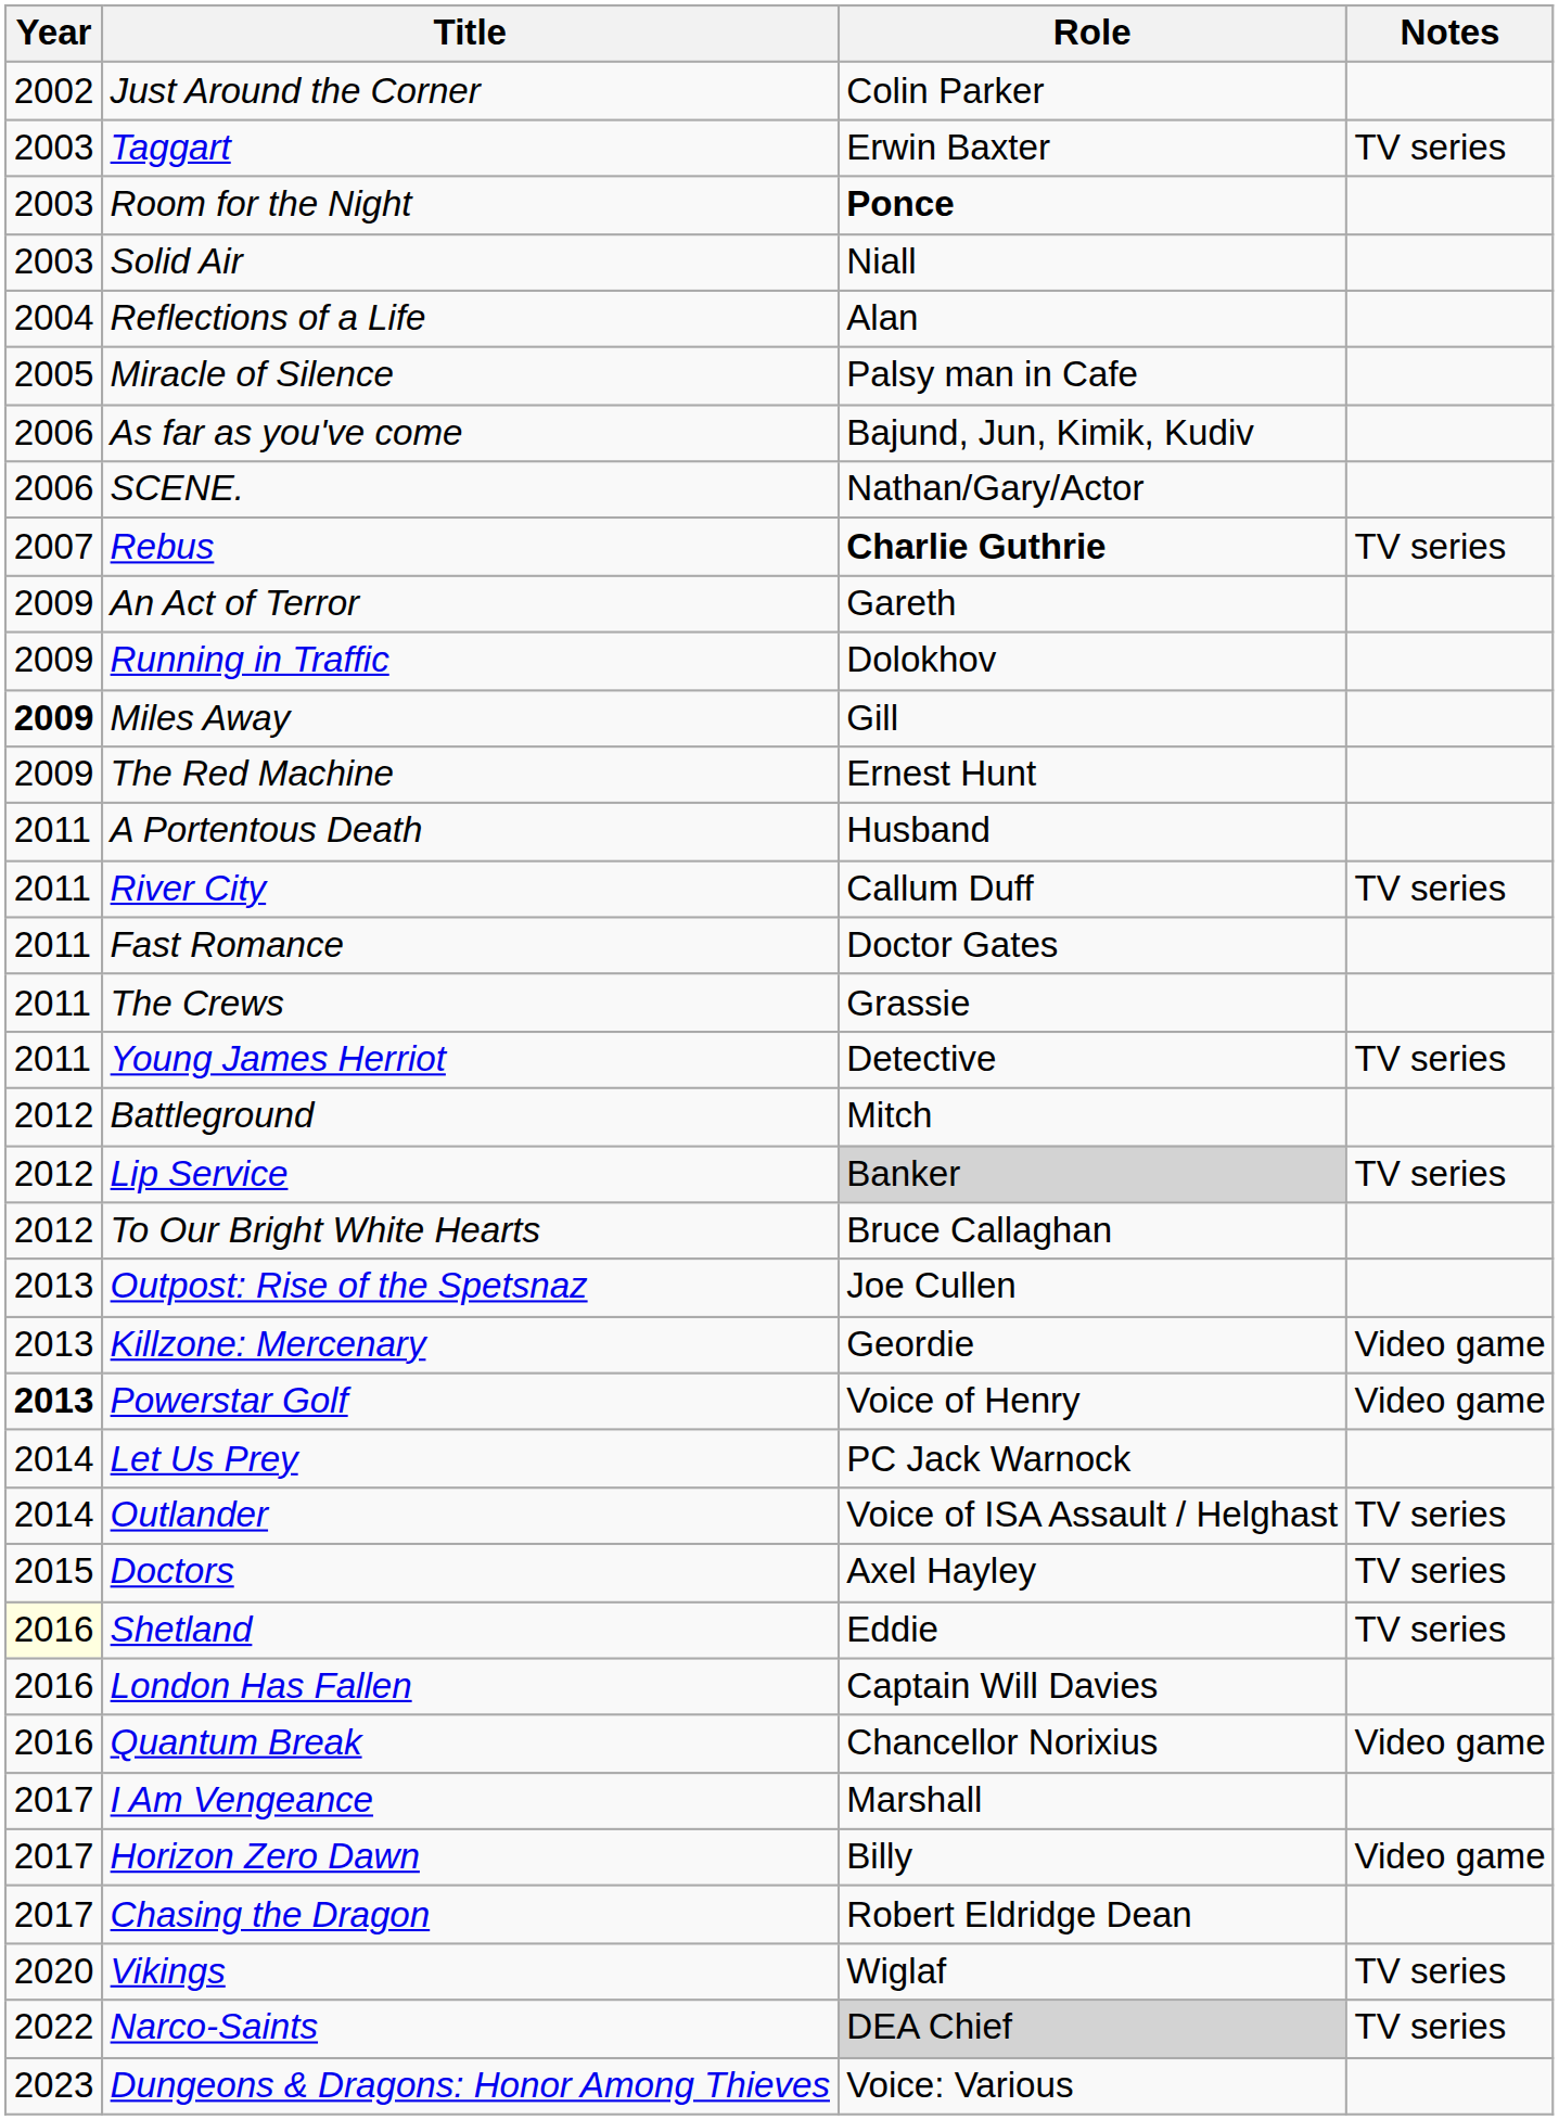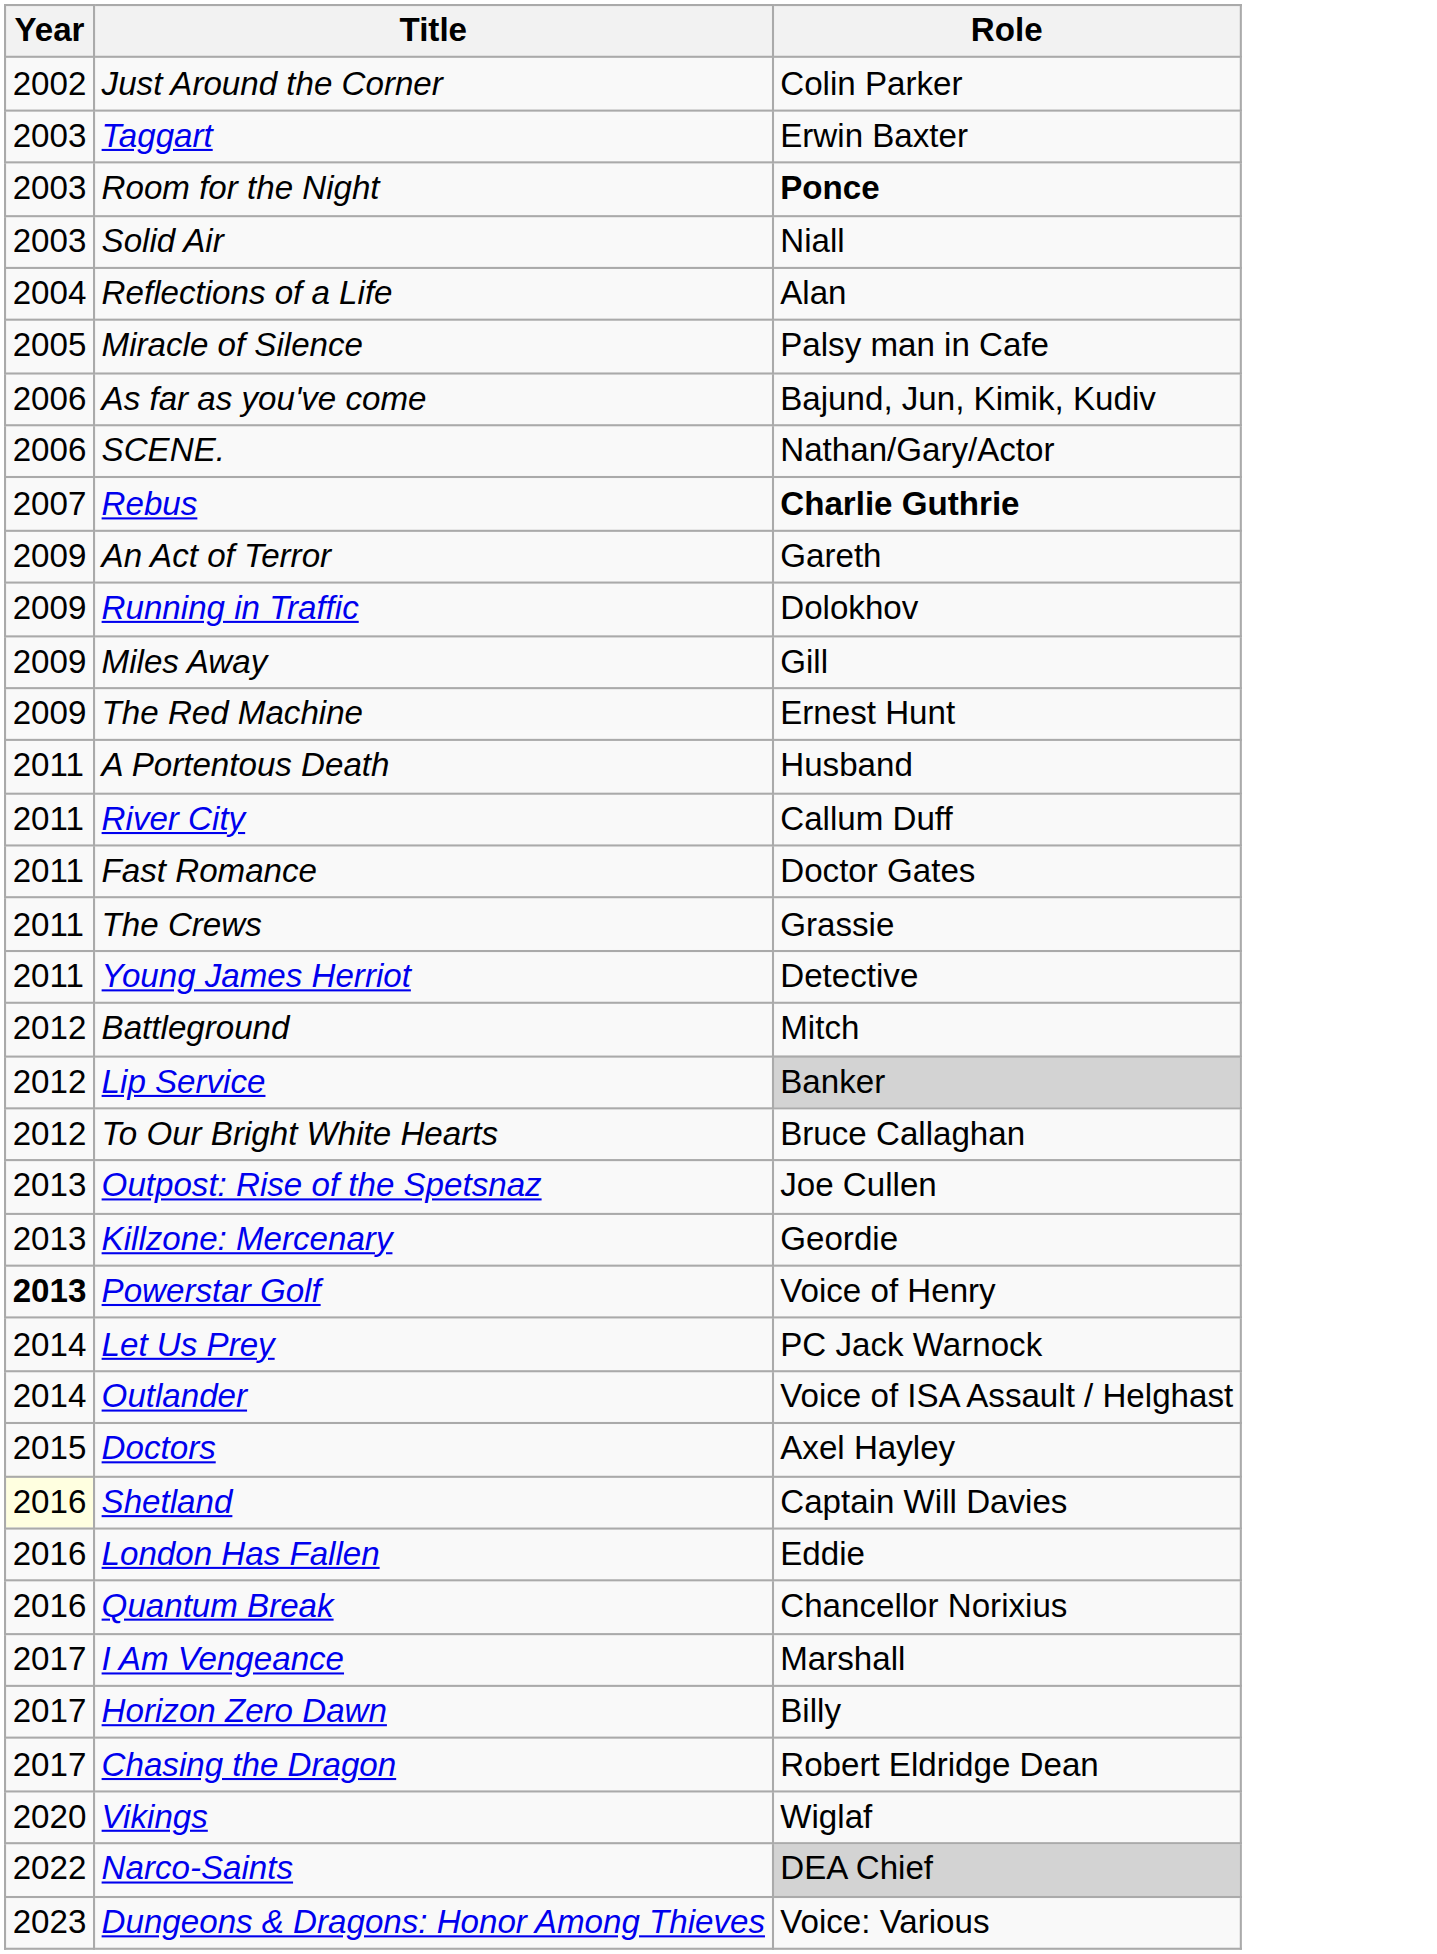 <table class="wikitable sortable">
 <tr>
 <th>Year</th>
 <th>Title</th>
 <th>Role</th>
-<th>Notes</th>
 </tr>
 <tr>
 <td>2002</td>
 <td><em> Just Around the Corner</em></td>
 <td>Colin Parker</td>
-<td></td>
 </tr>
 <tr>
 <td>2003</td>
 <td><em><a href='#'>Taggart</a></em></td>
 <td>Erwin Baxter</td>
-<td>TV series</td>
 </tr>
 <tr>
 <td>2003</td>
 <td><em>Room for the Night</em></td>
 <td><strong>Ponce</strong></td>
-<td></td>
 </tr>
 <tr>
 <td>2003</td>
 <td><em>Solid Air</em></td>
 <td>Niall</td>
-<td></td>
 </tr>
 <tr>
 <td>2004</td>
 <td><em>Reflections of a Life</em></td>
 <td>Alan</td>
-<td></td>
 </tr>
 <tr>
 <td>2005</td>
 <td><em>Miracle of Silence</em></td>
 <td>Palsy man in Cafe</td>
-<td></td>
 </tr>
 <tr>
 <td>2006</td>
 <td><em>As far as you've come</em></td>
 <td>Bajund, Jun, Kimik, Kudiv</td>
-<td></td>
 </tr>
 <tr>
 <td>2006</td>
 <td><em>SCENE.</em></td>
 <td>Nathan/Gary/Actor</td>
-<td></td>
 </tr>
 <tr>
 <td>2007</td>
 <td><em><a href='#'>Rebus</a></em></td>
 <td><strong>Charlie Guthrie</strong></td>
-<td>TV series</td>
 </tr>
 <tr>
 <td>2009</td>
 <td><em>An Act of Terror</em></td>
 <td>Gareth</td>
-<td></td>
 </tr>
 <tr>
 <td>2009</td>
 <td><em><a href='#'>Running in Traffic</a></em></td>
 <td>Dolokhov</td>
-<td></td>
 </tr>
 <tr>
-<td><strong>2009</strong></td>
+<td>2009</td>
 <td><em>Miles Away</em></td>
 <td>Gill</td>
-<td></td>
 </tr>
 <tr>
 <td>2009</td>
 <td><em>The Red Machine</em></td>
 <td>Ernest Hunt</td>
-<td></td>
 </tr>
 <tr>
 <td>2011</td>
 <td><em>A Portentous Death</em></td>
 <td>Husband</td>
-<td></td>
 </tr>
 <tr>
 <td>2011</td>
 <td><em><a href='#'>River City</a></em></td>
 <td>Callum Duff</td>
-<td>TV series</td>
 </tr>
 <tr>
 <td>2011</td>
 <td><em>Fast Romance</em></td>
 <td>Doctor Gates</td>
-<td></td>
 </tr>
 <tr>
 <td>2011</td>
 <td><em>The Crews</em></td>
 <td>Grassie</td>
-<td></td>
 </tr>
 <tr>
 <td>2011</td>
 <td><em><a href='#'>Young James Herriot</a></em></td>
 <td>Detective</td>
-<td>TV series</td>
 </tr>
 <tr>
 <td>2012</td>
 <td><em>Battleground</em></td>
 <td>Mitch</td>
-<td></td>
 </tr>
 <tr>
 <td>2012</td>
 <td><em><a href='#'>Lip Service</a></em></td>
 <td style="background: lightgrey;">Banker</td>
-<td>TV series</td>
 </tr>
 <tr>
 <td>2012</td>
 <td><em>To Our Bright White Hearts</em></td>
 <td>Bruce Callaghan</td>
-<td></td>
 </tr>
 <tr>
 <td>2013</td>
 <td><em><a href='#'>Outpost: Rise of the Spetsnaz</a></em></td>
 <td>Joe Cullen</td>
-<td></td>
 </tr>
 <tr>
 <td>2013</td>
 <td><em><a href='#'>Killzone: Mercenary</a></em></td>
 <td>Geordie</td>
-<td>Video game</td>
 </tr>
 <tr>
 <td><strong>2013</strong></td>
 <td><em><a href='#'>Powerstar Golf</a></em></td>
 <td>Voice of Henry</td>
-<td>Video game</td>
 </tr>
 <tr>
 <td>2014</td>
 <td><em><a href='#'>Let Us Prey</a></em></td>
 <td>PC Jack Warnock</td>
-<td></td>
 </tr>
 <tr>
 <td>2014</td>
 <td><em><a href='#'>Outlander</a></em></td>
 <td>Voice of ISA Assault / Helghast</td>
-<td>TV series</td>
 </tr>
 <tr>
 <td>2015</td>
 <td><em><a href='#'>Doctors</a></em></td>
 <td>Axel Hayley</td>
-<td>TV series</td>
 </tr>
 <tr>
 <td style="background: lightyellow;">2016</td>
 <td><em><a href='#'>Shetland</a></em></td>
-<td>Eddie</td>
-<td>TV series</td>
+<td>Captain Will Davies</td>
 </tr>
 <tr>
 <td>2016</td>
 <td><em><a href='#'>London Has Fallen</a></em></td>
-<td>Captain Will Davies</td>
-<td></td>
+<td>Eddie</td>
 </tr>
 <tr>
 <td>2016</td>
 <td><em><a href='#'>Quantum Break</a></em></td>
 <td>Chancellor Norixius</td>
-<td>Video game</td>
 </tr>
 <tr>
 <td>2017</td>
 <td><em><a href='#'>I Am Vengeance</a></em></td>
 <td>Marshall</td>
-<td></td>
 </tr>
 <tr>
 <td>2017</td>
 <td><em><a href='#'>Horizon Zero Dawn</a></em></td>
 <td>Billy</td>
-<td>Video game</td>
 </tr>
 <tr>
 <td>2017</td>
 <td><em><a href='#'>Chasing the Dragon</a></em></td>
 <td>Robert Eldridge Dean</td>
-<td></td>
 </tr>
 <tr>
 <td>2020</td>
 <td><em><a href='#'>Vikings</a></em></td>
 <td>Wiglaf</td>
-<td>TV series</td>
 </tr>
 <tr>
 <td>2022</td>
 <td><em><a href='#'>Narco-Saints</a></em></td>
 <td style="background: lightgrey;">DEA Chief</td>
-<td>TV series</td>
 </tr>
 <tr>
 <td>2023</td>
 <td><em><a href='#'>Dungeons & Dragons: Honor Among Thieves</a></em></td>
 <td>Voice: Various</td>
-<td></td>
 </tr>
 </table>
